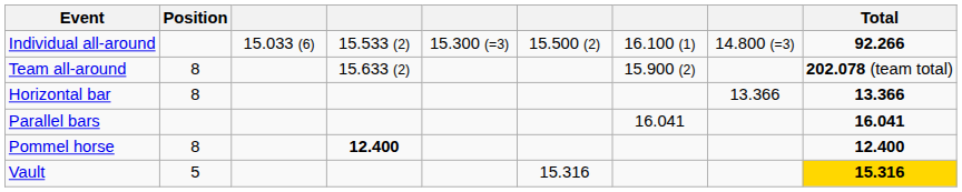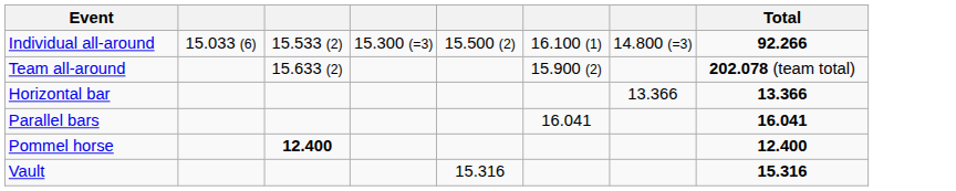 <table class="wikitable" style="text-align:center;">
 <tr>
 <th>Event</th>
-<th>Position</th>
 <th style="width:10%;"></th>
 <th style="width:10%;"></th>
 <th style="width:10%;"></th>
 <th style="width:10%;"></th>
 <th style="width:10%;"></th>
 <th style="width:10%;"></th>
 <th>Total</th>
 </tr>
 <tr>
 <td align=left><a href='#'>Individual all-around</a></td>
-<td></td>
 <td>15.033 <small>(6)</small></td>
 <td>15.533 <small>(2)</small></td>
 <td>15.300 <small>(=3)</small></td>
 <td>15.500 <small>(2)</small></td>
 <td>16.100 <small>(1)</small></td>
 <td>14.800 <small>(=3)</small></td>
 <td><strong>92.266</strong></td>
 </tr>
 <tr>
 <td align=left><a href='#'>Team all-around</a></td>
-<td>8</td>
 <td></td>
 <td>15.633 <small>(2)</small></td>
 <td></td>
 <td></td>
 <td>15.900 <small>(2)</small></td>
 <td></td>
 <td><strong>202.078</strong> (team total)</td>
 </tr>
 <tr>
 <td align=left><a href='#'>Horizontal bar</a></td>
-<td>8</td>
 <td></td>
 <td></td>
 <td></td>
 <td></td>
 <td></td>
 <td>13.366</td>
 <td><strong>13.366</strong></td>
 </tr>
 <tr>
 <td align=left><a href='#'>Parallel bars</a></td>
 <td></td>
 <td></td>
 <td></td>
 <td></td>
-<td></td>
 <td>16.041</td>
 <td></td>
 <td><strong>16.041</strong></td>
 </tr>
 <tr>
 <td align=left><a href='#'>Pommel horse</a></td>
-<td>8</td>
 <td></td>
 <td><strong>12.400</strong></td>
 <td></td>
 <td></td>
 <td></td>
 <td></td>
 <td><strong>12.400</strong></td>
 </tr>
 <tr>
 <td align=left><a href='#'>Vault</a></td>
-<td>5</td>
 <td></td>
 <td></td>
 <td></td>
 <td>15.316</td>
 <td></td>
 <td></td>
-<td style="background: gold;"><strong>15.316</strong></td>
+<td><strong>15.316</strong></td>
 </tr>
 </table>
